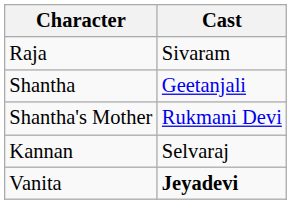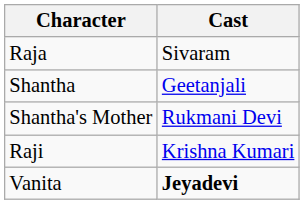 <table class="wikitable">
 <tr>
 <th>Character</th>
 <th>Cast</th>
 </tr>
 <tr>
 <td>Raja</td>
 <td>Sivaram</td>
 </tr>
 <tr>
 <td>Shantha</td>
 <td><a href='#'>Geetanjali</a></td>
 </tr>
 <tr>
 <td>Shantha's Mother</td>
 <td><a href='#'>Rukmani Devi</a></td>
 </tr>
 <tr>
-<td>Kannan</td>
-<td>Selvaraj</td>
+<td>Raji</td>
+<td><a href='#'>Krishna Kumari</a></td>
 </tr>
 <tr>
 <td>Vanita</td>
 <td><strong>Jeyadevi</strong></td>
 </tr>
 </table>
